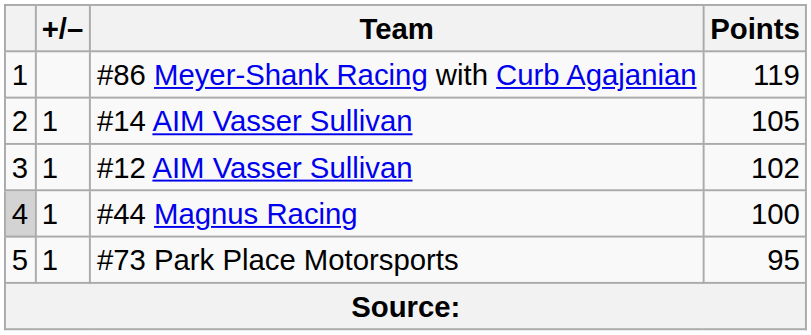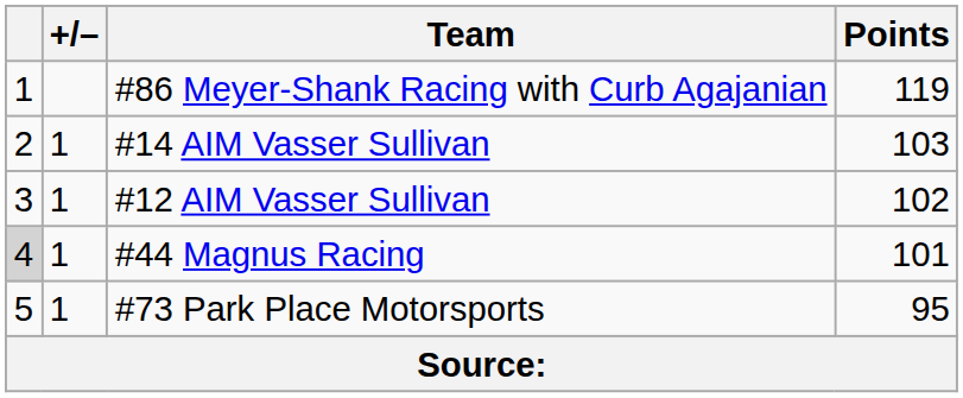 <table class="wikitable" style="font-size: 95%;">
 <tr>
 <th scope="col"></th>
 <th scope="col">+/–</th>
 <th scope="col">Team</th>
 <th scope="col">Points</th>
 </tr>
 <tr>
 <td align=center>1</td>
 <td align="left"></td>
 <td> #86 <a href='#'>Meyer-Shank Racing</a> with <a href='#'>Curb Agajanian</a></td>
 <td align=right>119</td>
 </tr>
 <tr>
 <td align=center>2</td>
 <td align="left"> 1</td>
 <td> #14 <a href='#'>AIM Vasser Sullivan</a></td>
-<td align=right>105</td>
+<td align=right>103</td>
 </tr>
 <tr>
 <td align=center>3</td>
 <td align="left"> 1</td>
 <td> #12 <a href='#'>AIM Vasser Sullivan</a></td>
 <td align=right>102</td>
 </tr>
 <tr>
 <td align=center style="background: lightgrey;">4</td>
 <td align="left"> 1</td>
 <td> #44 <a href='#'>Magnus Racing</a></td>
-<td align=right>100</td>
+<td align=right>101</td>
 </tr>
 <tr>
 <td align=center>5</td>
 <td align="left"> 1</td>
 <td> #73 Park Place Motorsports</td>
 <td align=right>95</td>
 </tr>
 <tr>
 <th colspan=5>Source:</th>
 </tr>
 </table>
